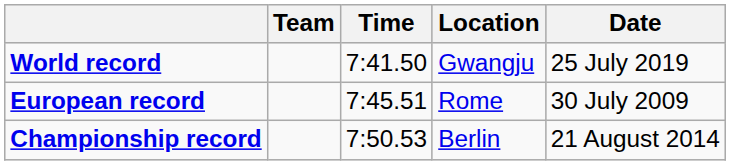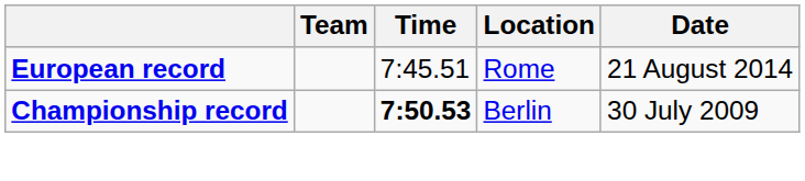 <table class=wikitable>
 <tr>
 <th></th>
 <th>Team</th>
 <th>Time</th>
 <th>Location</th>
 <th>Date</th>
 </tr>
 <tr>
-<td><strong><a href='#'>World record</a></strong></td>
-<td></td>
-<td>7:41.50</td>
-<td><a href='#'>Gwangju</a></td>
-<td>25 July 2019</td>
-</tr>
-<tr>
 <td><strong><a href='#'>European record</a></strong></td>
 <td></td>
 <td>7:45.51</td>
 <td><a href='#'>Rome</a></td>
-<td>30 July 2009</td>
+<td>21 August 2014</td>
 </tr>
 <tr>
 <td><strong><a href='#'>Championship record</a></strong></td>
 <td></td>
-<td>7:50.53</td>
+<td><strong>7:50.53</strong></td>
 <td><a href='#'>Berlin</a></td>
-<td>21 August 2014</td>
+<td>30 July 2009</td>
 </tr>
 </table>
